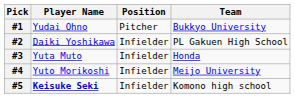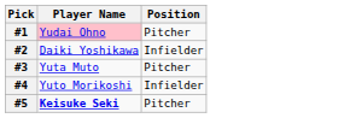 <table class="wikitable">
 <tr>
 <th>Pick</th>
 <th>Player Name</th>
 <th>Position</th>
-<th>Team</th>
 </tr>
 <tr>
 <th>#1</th>
-<td><a href='#'>Yudai Ohno</a></td>
+<td style="background: pink;"><a href='#'>Yudai Ohno</a></td>
 <td>Pitcher</td>
-<td><a href='#'>Bukkyo University</a></td>
 </tr>
 <tr>
 <th>#2</th>
 <td><a href='#'>Daiki Yoshikawa</a></td>
 <td>Infielder</td>
-<td>PL Gakuen High School</td>
 </tr>
 <tr>
 <th>#3</th>
 <td><a href='#'>Yuta Muto</a></td>
-<td>Infielder</td>
-<td><a href='#'>Honda</a></td>
+<td>Pitcher</td>
 </tr>
 <tr>
 <th>#4</th>
 <td><a href='#'>Yuto Morikoshi</a></td>
 <td>Infielder</td>
-<td><a href='#'>Meijo University</a></td>
 </tr>
 <tr>
 <th>#5</th>
 <td><strong><a href='#'>Keisuke Seki</a></strong></td>
-<td>Infielder</td>
-<td>Komono high school</td>
+<td>Pitcher</td>
 </tr>
 </table>
